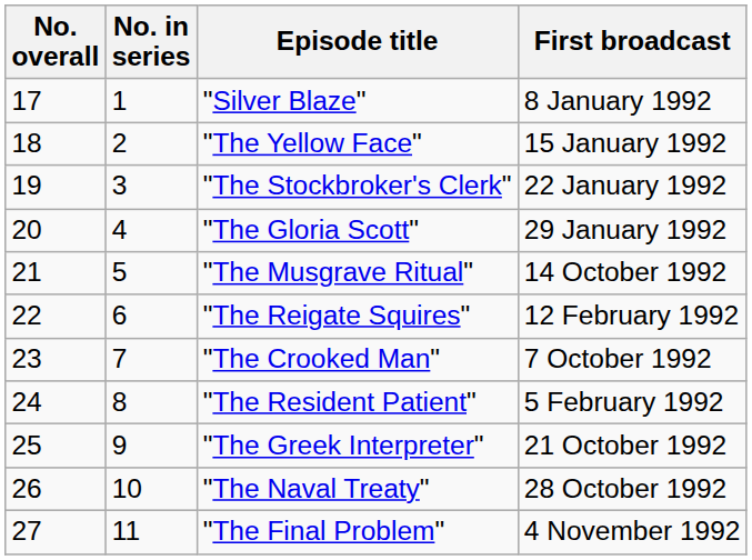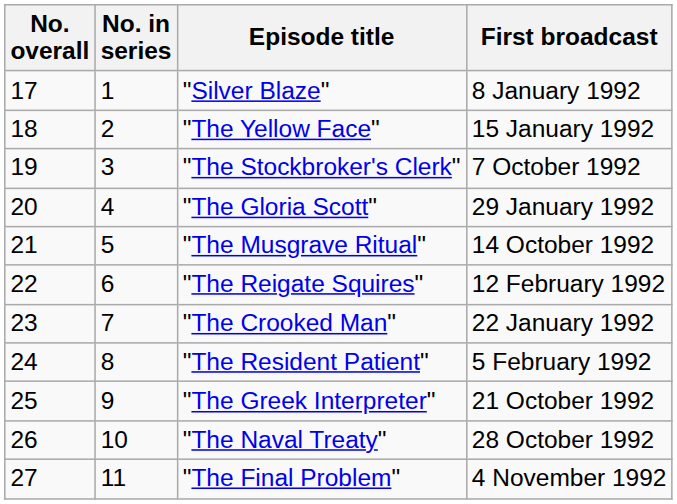 <table class="wikitable">
 <tr>
 <th>No.<br>overall</th>
 <th>No. in<br>series</th>
 <th>Episode title</th>
 <th>First broadcast</th>
 </tr>
 <tr>
 <td>17</td>
 <td>1</td>
 <td>"<a href='#'>Silver Blaze</a>"</td>
 <td>8 January 1992</td>
 </tr>
 <tr>
 <td>18</td>
 <td>2</td>
 <td>"<a href='#'>The Yellow Face</a>"</td>
 <td>15 January 1992</td>
 </tr>
 <tr>
 <td>19</td>
 <td>3</td>
 <td>"<a href='#'>The Stockbroker's Clerk</a>"</td>
-<td>22 January 1992</td>
+<td>7 October 1992</td>
 </tr>
 <tr>
 <td>20</td>
 <td>4</td>
 <td>"<a href='#'>The Gloria Scott</a>"</td>
 <td>29 January 1992</td>
 </tr>
 <tr>
 <td>21</td>
 <td>5</td>
 <td>"<a href='#'>The Musgrave Ritual</a>"</td>
 <td>14 October 1992</td>
 </tr>
 <tr>
 <td>22</td>
 <td>6</td>
 <td>"<a href='#'>The Reigate Squires</a>"</td>
 <td>12 February 1992</td>
 </tr>
 <tr>
 <td>23</td>
 <td>7</td>
 <td>"<a href='#'>The Crooked Man</a>"</td>
-<td>7 October 1992</td>
+<td>22 January 1992</td>
 </tr>
 <tr>
 <td>24</td>
 <td>8</td>
 <td>"<a href='#'>The Resident Patient</a>"</td>
 <td>5 February 1992</td>
 </tr>
 <tr>
 <td>25</td>
 <td>9</td>
 <td>"<a href='#'>The Greek Interpreter</a>"</td>
 <td>21 October 1992</td>
 </tr>
 <tr>
 <td>26</td>
 <td>10</td>
 <td>"<a href='#'>The Naval Treaty</a>"</td>
 <td>28 October 1992</td>
 </tr>
 <tr>
 <td>27</td>
 <td>11</td>
 <td>"<a href='#'>The Final Problem</a>"</td>
 <td>4 November 1992</td>
 </tr>
 </table>
